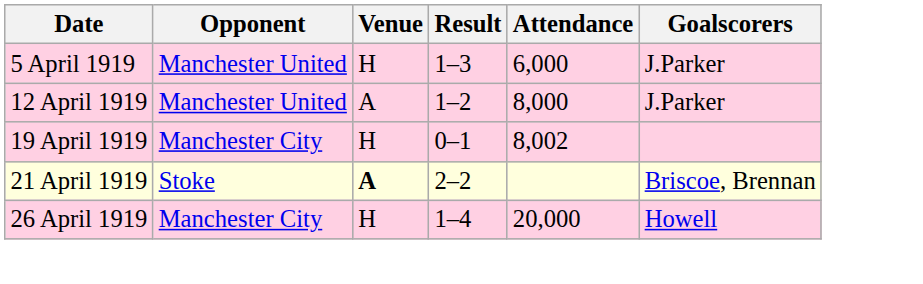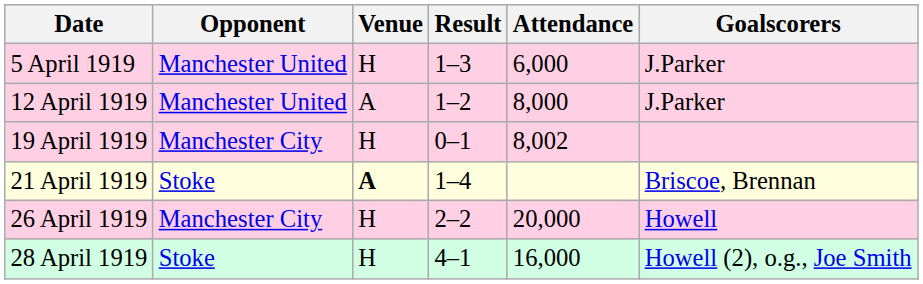 <table class="wikitable">
 <tr>
 <th>Date</th>
 <th>Opponent</th>
 <th>Venue</th>
 <th>Result</th>
 <th>Attendance</th>
 <th>Goalscorers</th>
 </tr>
 <tr style="background-color: #ffd0e3;">
 <td>5 April 1919</td>
 <td><a href='#'>Manchester United</a></td>
 <td>H</td>
 <td>1–3</td>
 <td>6,000</td>
 <td>J.Parker</td>
 </tr>
 <tr style="background-color: #ffd0e3;">
 <td>12 April 1919</td>
 <td><a href='#'>Manchester United</a></td>
 <td>A</td>
 <td>1–2</td>
 <td>8,000</td>
 <td>J.Parker</td>
 </tr>
 <tr style="background-color: #ffd0e3;">
 <td>19 April 1919</td>
 <td><a href='#'>Manchester City</a></td>
 <td>H</td>
 <td>0–1</td>
 <td>8,002</td>
 <td></td>
 </tr>
 <tr style="background:#ffd;">
 <td>21 April 1919</td>
 <td><a href='#'>Stoke</a></td>
 <td><strong>A</strong></td>
-<td>2–2</td>
+<td>1–4</td>
 <td></td>
 <td><a href='#'>Briscoe</a>, Brennan</td>
 </tr>
 <tr style="background-color: #ffd0e3;">
 <td>26 April 1919</td>
 <td><a href='#'>Manchester City</a></td>
 <td>H</td>
-<td>1–4</td>
+<td>2–2</td>
 <td>20,000</td>
 <td><a href='#'>Howell</a></td>
 </tr>
+<tr style="background-color: #d0ffe3;">
+<td>28 April 1919</td>
+<td><a href='#'>Stoke</a></td>
+<td>H</td>
+<td>4–1</td>
+<td>16,000</td>
+<td><a href='#'>Howell</a> (2), o.g., <a href='#'>Joe Smith</a></td>
+</tr>
 </table>
